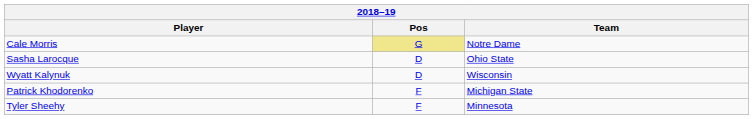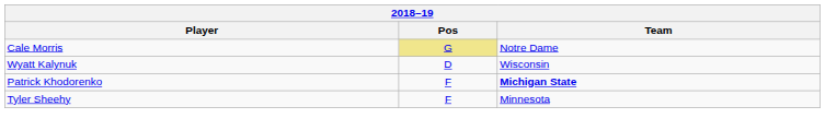 <table class="wikitable" width=95%>
 <tr>
 <th colspan=3><a href='#'>2018–19</a></th>
 </tr>
 <tr>
 <th>Player</th>
 <th>Pos</th>
 <th>Team</th>
 </tr>
 <tr>
 <td><a href='#'>Cale Morris</a></td>
 <td style="background: khaki; text-align:center;"><a href='#'>G</a></td>
 <td><a href='#'>Notre Dame</a></td>
 </tr>
 <tr>
-<td><a href='#'>Sasha Larocque</a></td>
-<td style="text-align:center;"><a href='#'>D</a></td>
-<td><a href='#'>Ohio State</a></td>
-</tr>
-<tr>
 <td><a href='#'>Wyatt Kalynuk</a></td>
 <td style="text-align:center;"><a href='#'>D</a></td>
 <td><a href='#'>Wisconsin</a></td>
 </tr>
 <tr>
 <td><a href='#'>Patrick Khodorenko</a></td>
 <td style="text-align:center;"><a href='#'>F</a></td>
-<td><a href='#'>Michigan State</a></td>
+<td><strong><a href='#'>Michigan State</a></strong></td>
 </tr>
 <tr>
 <td><a href='#'>Tyler Sheehy</a></td>
 <td style="text-align:center;"><a href='#'>F</a></td>
 <td><a href='#'>Minnesota</a></td>
 </tr>
 </table>
